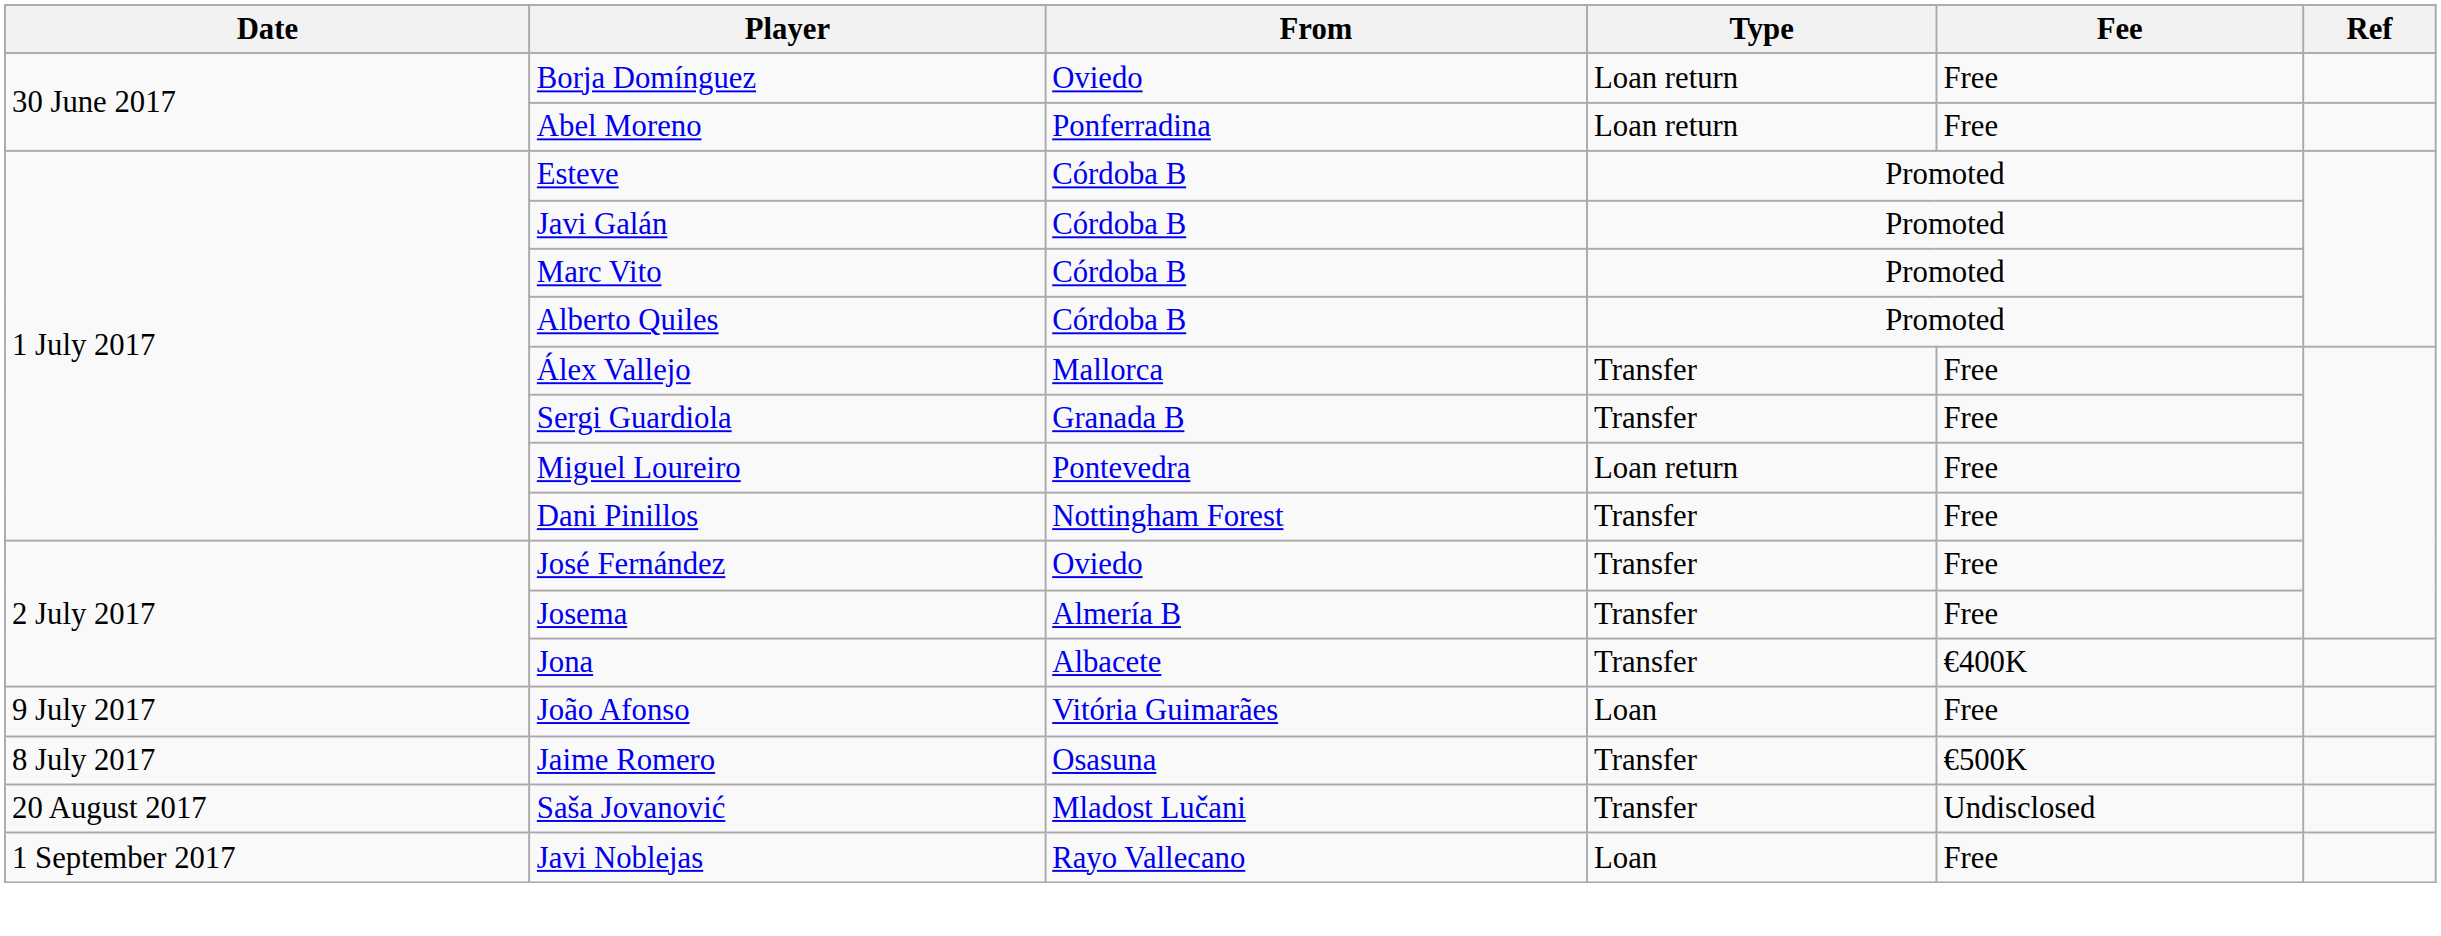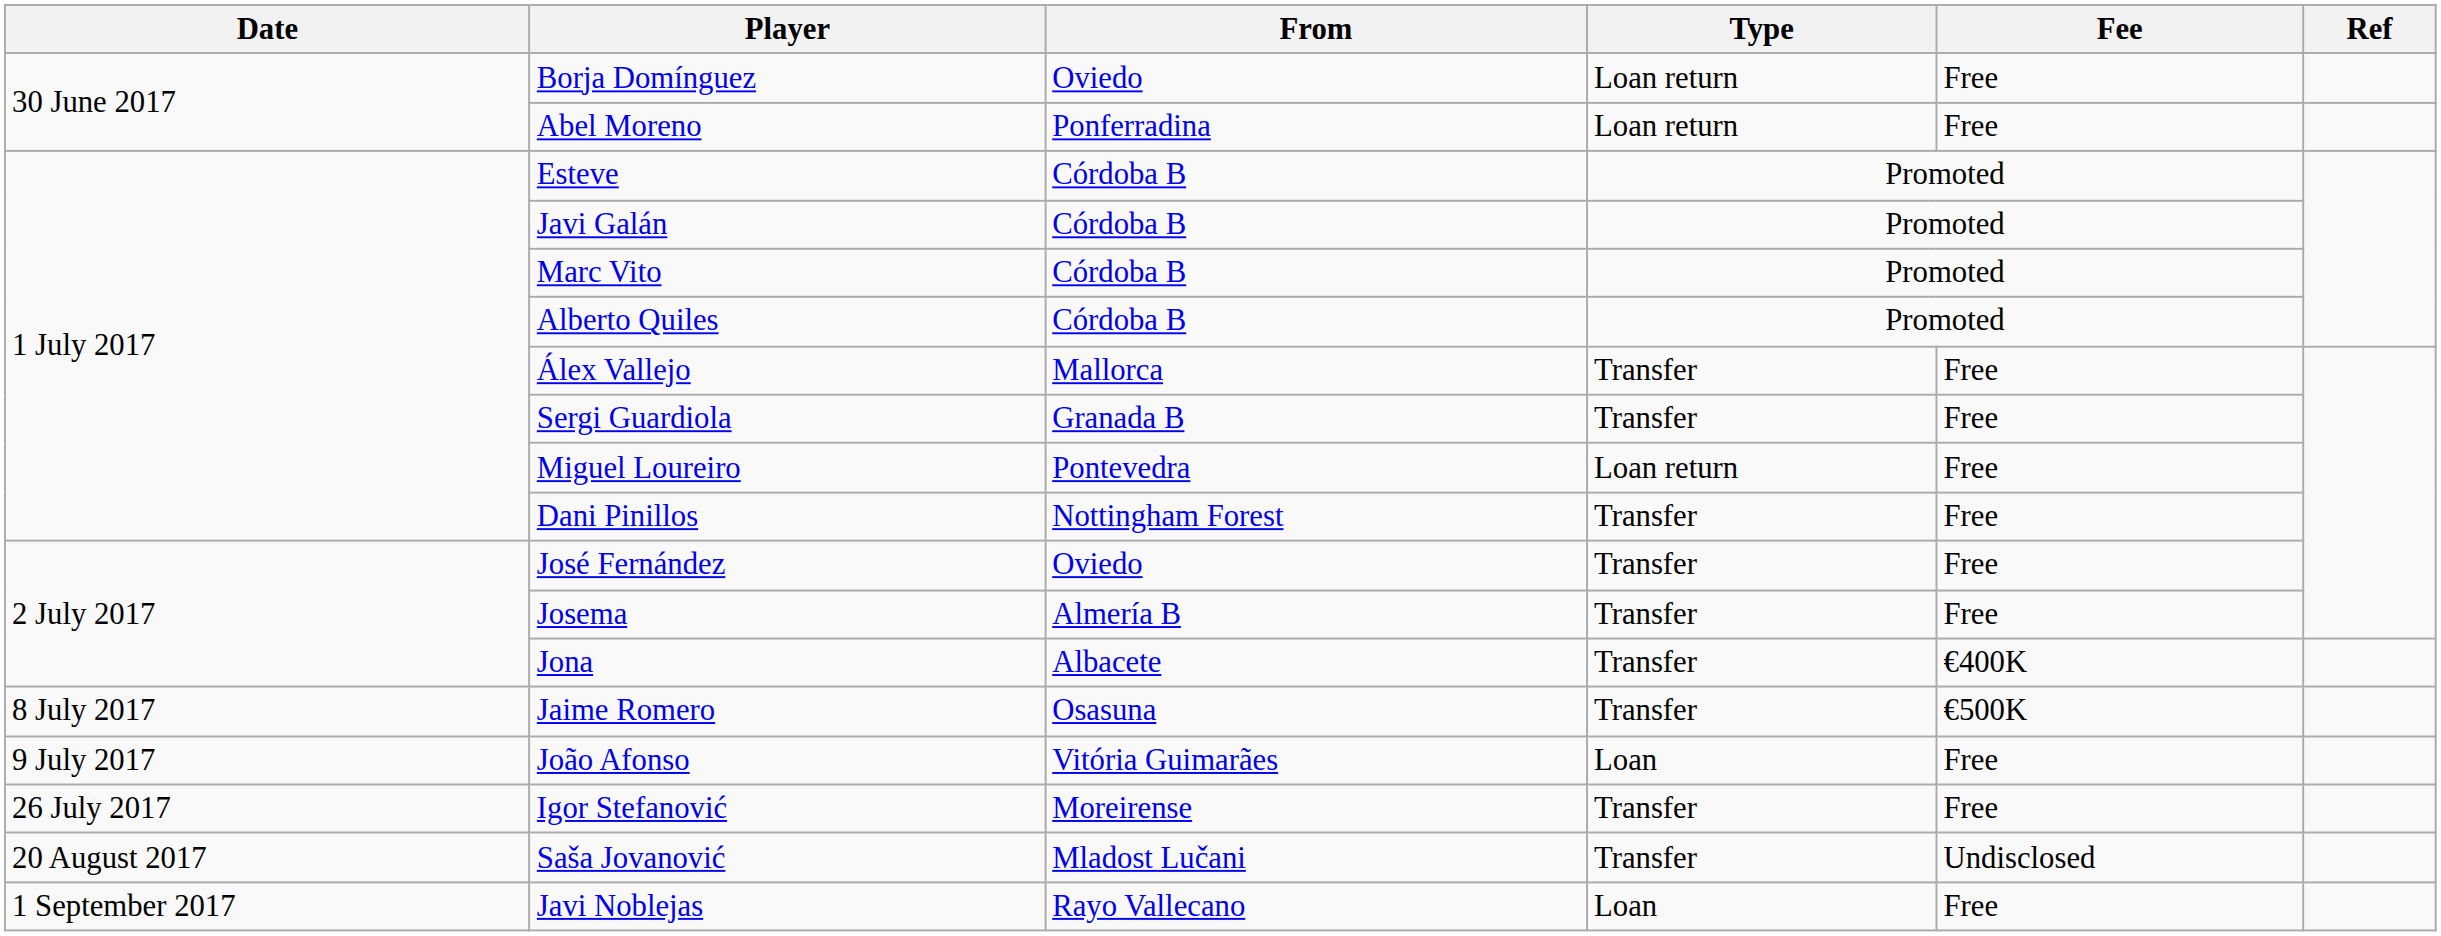 <table class="wikitable" style="width:80%;">
 <tr>
 <th>Date</th>
 <th>Player</th>
 <th>From</th>
 <th>Type</th>
 <th>Fee</th>
 <th>Ref</th>
 </tr>
 <tr>
 <td rowspan="2">30 June 2017</td>
 <td> <a href='#'>Borja Domínguez</a></td>
 <td> <a href='#'>Oviedo</a></td>
 <td>Loan return</td>
 <td>Free</td>
 <td></td>
 </tr>
 <tr>
 <td> <a href='#'>Abel Moreno</a></td>
 <td> <a href='#'>Ponferradina</a></td>
 <td>Loan return</td>
 <td>Free</td>
 <td></td>
 </tr>
 <tr>
 <td rowspan="8">1 July 2017</td>
 <td> <a href='#'>Esteve</a></td>
 <td> <a href='#'>Córdoba B</a></td>
 <td colspan="2" style="text-align:center;">Promoted</td>
 <td rowspan="4"></td>
 </tr>
 <tr>
 <td> <a href='#'>Javi Galán</a></td>
 <td> <a href='#'>Córdoba B</a></td>
 <td colspan="2" style="text-align:center;">Promoted</td>
 </tr>
 <tr>
 <td> <a href='#'>Marc Vito</a></td>
 <td> <a href='#'>Córdoba B</a></td>
 <td colspan="2" style="text-align:center;">Promoted</td>
 </tr>
 <tr>
 <td> <a href='#'>Alberto Quiles</a></td>
 <td> <a href='#'>Córdoba B</a></td>
 <td colspan="2" style="text-align:center;">Promoted</td>
 </tr>
 <tr>
 <td> <a href='#'>Álex Vallejo</a></td>
 <td> <a href='#'>Mallorca</a></td>
 <td>Transfer</td>
 <td>Free</td>
 <td rowspan="6"></td>
 </tr>
 <tr>
 <td> <a href='#'>Sergi Guardiola</a></td>
 <td> <a href='#'>Granada B</a></td>
 <td>Transfer</td>
 <td>Free</td>
 </tr>
 <tr>
 <td> <a href='#'>Miguel Loureiro</a></td>
 <td> <a href='#'>Pontevedra</a></td>
 <td>Loan return</td>
 <td>Free</td>
 </tr>
 <tr>
 <td> <a href='#'>Dani Pinillos</a></td>
 <td> <a href='#'>Nottingham Forest</a></td>
 <td>Transfer</td>
 <td>Free</td>
 </tr>
 <tr>
 <td rowspan="3">2 July 2017</td>
 <td> <a href='#'>José Fernández</a></td>
 <td> <a href='#'>Oviedo</a></td>
 <td>Transfer</td>
 <td>Free</td>
 </tr>
 <tr>
 <td> <a href='#'>Josema</a></td>
 <td> <a href='#'>Almería B</a></td>
 <td>Transfer</td>
 <td>Free</td>
 </tr>
 <tr>
 <td> <a href='#'>Jona</a></td>
 <td> <a href='#'>Albacete</a></td>
 <td>Transfer</td>
 <td>€400K</td>
 <td></td>
 </tr>
 <tr>
+<td>8 July 2017</td>
+<td> <a href='#'>Jaime Romero</a></td>
+<td> <a href='#'>Osasuna</a></td>
+<td>Transfer</td>
+<td>€500K</td>
+<td></td>
+</tr>
+<tr>
 <td>9 July 2017</td>
 <td> <a href='#'>João Afonso</a></td>
 <td> <a href='#'>Vitória Guimarães</a></td>
 <td>Loan</td>
 <td>Free</td>
 <td></td>
 </tr>
 <tr>
-<td>8 July 2017</td>
-<td> <a href='#'>Jaime Romero</a></td>
-<td> <a href='#'>Osasuna</a></td>
+<td>26 July 2017</td>
+<td> <a href='#'>Igor Stefanović</a></td>
+<td> <a href='#'>Moreirense</a></td>
 <td>Transfer</td>
-<td>€500K</td>
+<td>Free</td>
 <td></td>
 </tr>
 <tr>
 <td>20 August 2017</td>
 <td> <a href='#'>Saša Jovanović</a></td>
 <td> <a href='#'>Mladost Lučani</a></td>
 <td>Transfer</td>
 <td>Undisclosed</td>
 <td></td>
 </tr>
 <tr>
 <td>1 September 2017</td>
 <td> <a href='#'>Javi Noblejas</a></td>
 <td> <a href='#'>Rayo Vallecano</a></td>
 <td>Loan</td>
 <td>Free</td>
 <td></td>
 </tr>
 </table>
